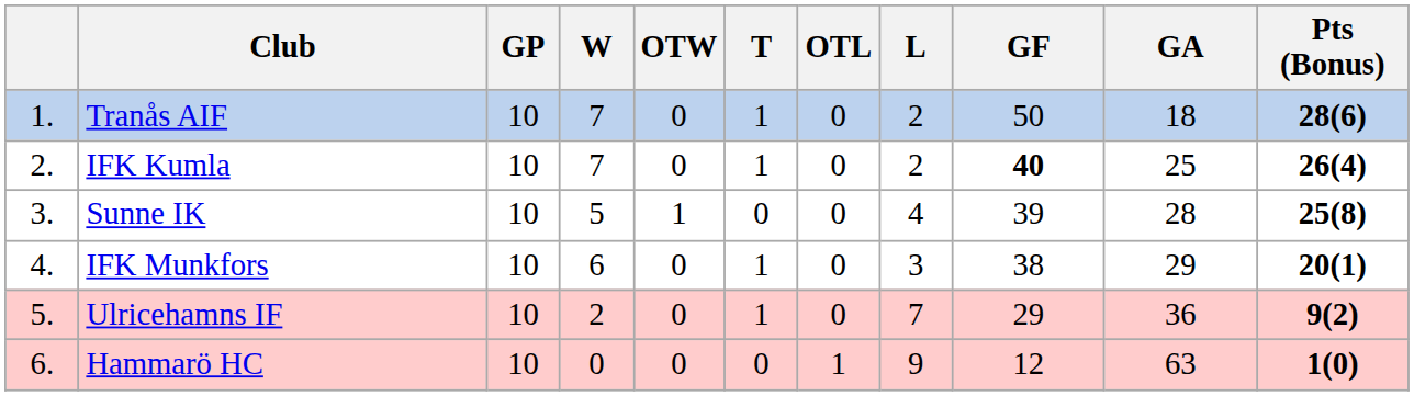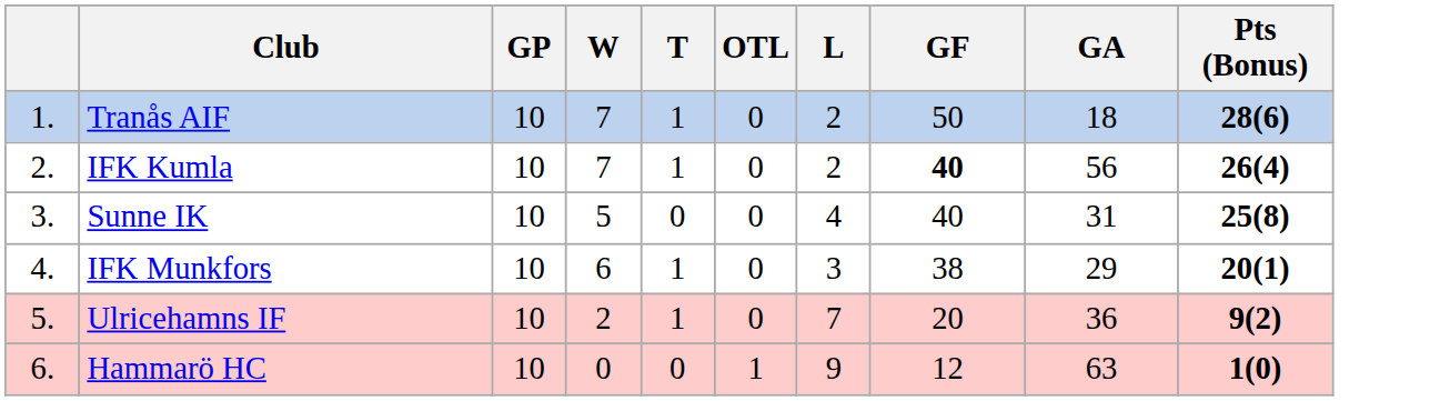 <table class="wikitable">
 <tr>
 <th width="30"></th>
 <th width="200">Club</th>
 <th width="30">GP</th>
 <th width="30">W</th>
-<th width="30">OTW</th>
 <th width="30">T</th>
 <th width="30">OTL</th>
 <th width="30">L</th>
 <th width="70">GF</th>
 <th width="70">GA</th>
 <th width="70">Pts (Bonus)</th>
 </tr>
 <tr bgcolor="#BCD2EE" align="center">
 <td>1.</td>
 <td align="left"><a href='#'>Tranås AIF</a></td>
 <td>10</td>
 <td>7</td>
-<td>0</td>
 <td>1</td>
 <td>0</td>
 <td>2</td>
 <td>50</td>
 <td>18</td>
 <td><strong>28(6)</strong></td>
 </tr>
 <tr bgcolor="#FFFFFF" align="center">
 <td>2.</td>
 <td align="left"><a href='#'>IFK Kumla</a></td>
 <td>10</td>
 <td>7</td>
-<td>0</td>
 <td>1</td>
 <td>0</td>
 <td>2</td>
 <td><strong>40</strong></td>
-<td>25</td>
+<td>56</td>
 <td><strong>26(4)</strong></td>
 </tr>
 <tr bgcolor="#FFFFFF" align="center">
 <td>3.</td>
 <td align="left"><a href='#'>Sunne IK</a></td>
 <td>10</td>
 <td>5</td>
-<td>1</td>
 <td>0</td>
 <td>0</td>
 <td>4</td>
-<td>39</td>
-<td>28</td>
+<td>40</td>
+<td>31</td>
 <td><strong>25(8)</strong></td>
 </tr>
 <tr bgcolor="#FFFFFF" align="center">
 <td>4.</td>
 <td align="left"><a href='#'>IFK Munkfors</a></td>
 <td>10</td>
 <td>6</td>
-<td>0</td>
 <td>1</td>
 <td>0</td>
 <td>3</td>
 <td>38</td>
 <td>29</td>
 <td><strong>20(1)</strong></td>
 </tr>
 <tr bgcolor="#FFCCCC" align="center">
 <td>5.</td>
 <td align="left"><a href='#'>Ulricehamns IF</a></td>
 <td>10</td>
 <td>2</td>
-<td>0</td>
 <td>1</td>
 <td>0</td>
 <td>7</td>
-<td>29</td>
+<td>20</td>
 <td>36</td>
 <td><strong>9(2)</strong></td>
 </tr>
 <tr bgcolor="#FFCCCC" align="center">
 <td>6.</td>
 <td align="left"><a href='#'>Hammarö HC</a></td>
 <td>10</td>
 <td>0</td>
 <td>0</td>
-<td>0</td>
 <td>1</td>
 <td>9</td>
 <td>12</td>
 <td>63</td>
 <td><strong>1(0)</strong></td>
 </tr>
 </table>
